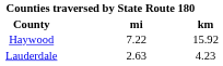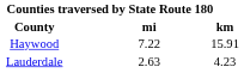 <table width="400px">
 <tr>
 <th colspan="3"><strong>Counties traversed by State Route 180</strong></th>
 </tr>
 <tr>
 <th align="center">County</th>
 <th>mi</th>
 <th align="center">km</th>
 </tr>
 <tr>
 <td align="center"><a href='#'>Haywood</a></td>
 <td align="center">7.22</td>
-<td align="center">15.92</td>
+<td align="center">15.91</td>
 </tr>
 <tr>
 <td align="center"><a href='#'>Lauderdale</a></td>
 <td align="center">2.63</td>
 <td align="center">4.23</td>
 </tr>
 </table>
